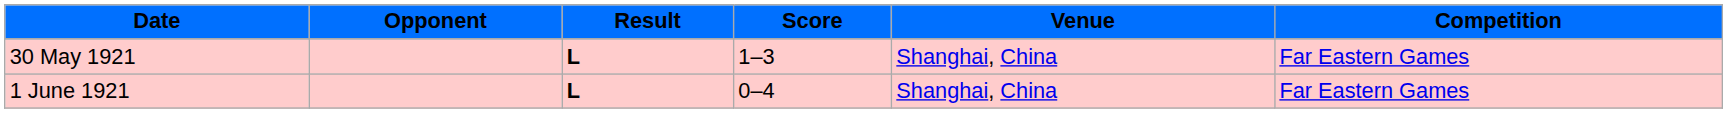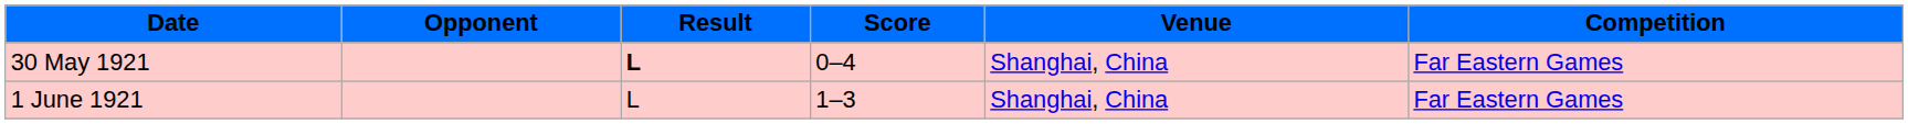 <table width=100% class="wikitable">
 <tr>
 <th style="background:#0070FF;"><span>Date</span></th>
 <th style="background:#0070FF;"><span>Opponent</span></th>
 <th style="background:#0070FF;"><span>Result</span></th>
 <th style="background:#0070FF;"><span>Score</span></th>
 <th style="background:#0070FF;"><span>Venue</span></th>
 <th style="background:#0070FF;"><span>Competition</span></th>
 </tr>
 <tr>
 </tr>
 <tr style="background:#FCC;">
 <td>30 May 1921</td>
 <td></td>
 <td><strong>L</strong></td>
-<td>1–3</td>
+<td>0–4</td>
 <td> <a href='#'>Shanghai</a>, <a href='#'>China</a></td>
 <td><a href='#'>Far Eastern Games</a></td>
 </tr>
 <tr style="background:#FCC;">
 <td>1 June 1921</td>
 <td></td>
-<td><strong>L</strong></td>
-<td>0–4</td>
+<td>L</td>
+<td>1–3</td>
 <td> <a href='#'>Shanghai</a>, <a href='#'>China</a></td>
 <td><a href='#'>Far Eastern Games</a></td>
 </tr>
 </table>
